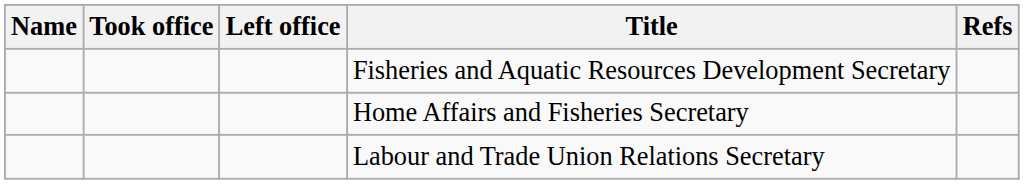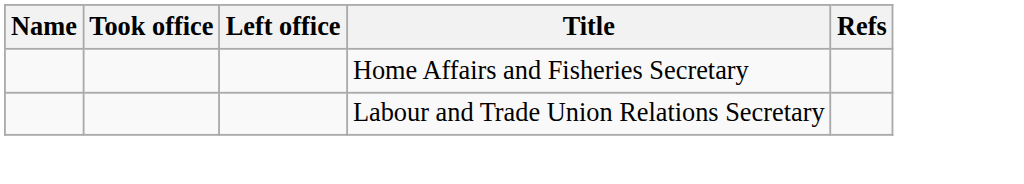 <table class="wikitable plainrowheaders sortable" style="font-size:90%; text-align:left;">
 <tr>
 <th scope=col>Name</th>
 <th scope=col>Took office</th>
 <th scope=col>Left office</th>
 <th scope=col>Title</th>
 <th scope=col class=unsortable>Refs</th>
-</tr>
-<tr>
-<td></td>
-<td align=center></td>
-<td align=center></td>
-<td>Fisheries and Aquatic Resources Development Secretary</td>
-<td align=center></td>
 </tr>
 <tr>
 <td></td>
 <td align=center></td>
 <td align=center></td>
 <td>Home Affairs and Fisheries Secretary</td>
 <td align=center></td>
 </tr>
 <tr>
 <td></td>
 <td align=center></td>
 <td align=center></td>
 <td>Labour and Trade Union Relations Secretary</td>
 <td align=center></td>
 </tr>
 </table>
